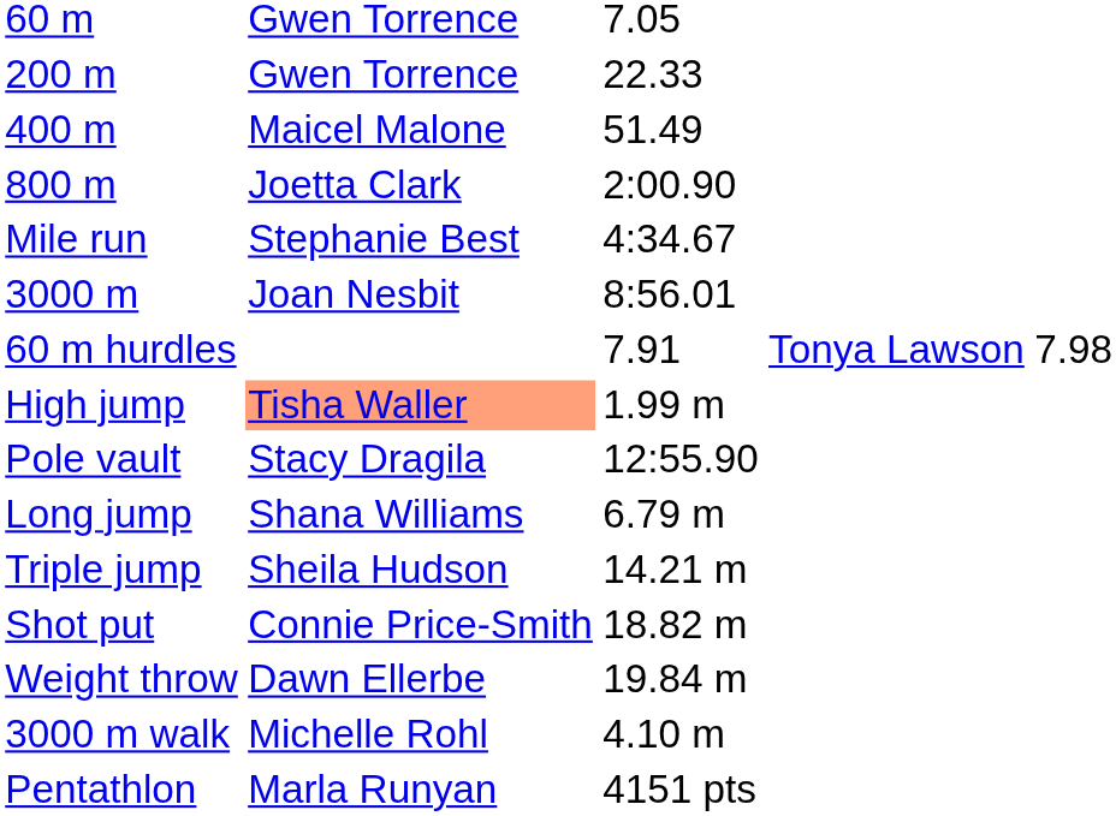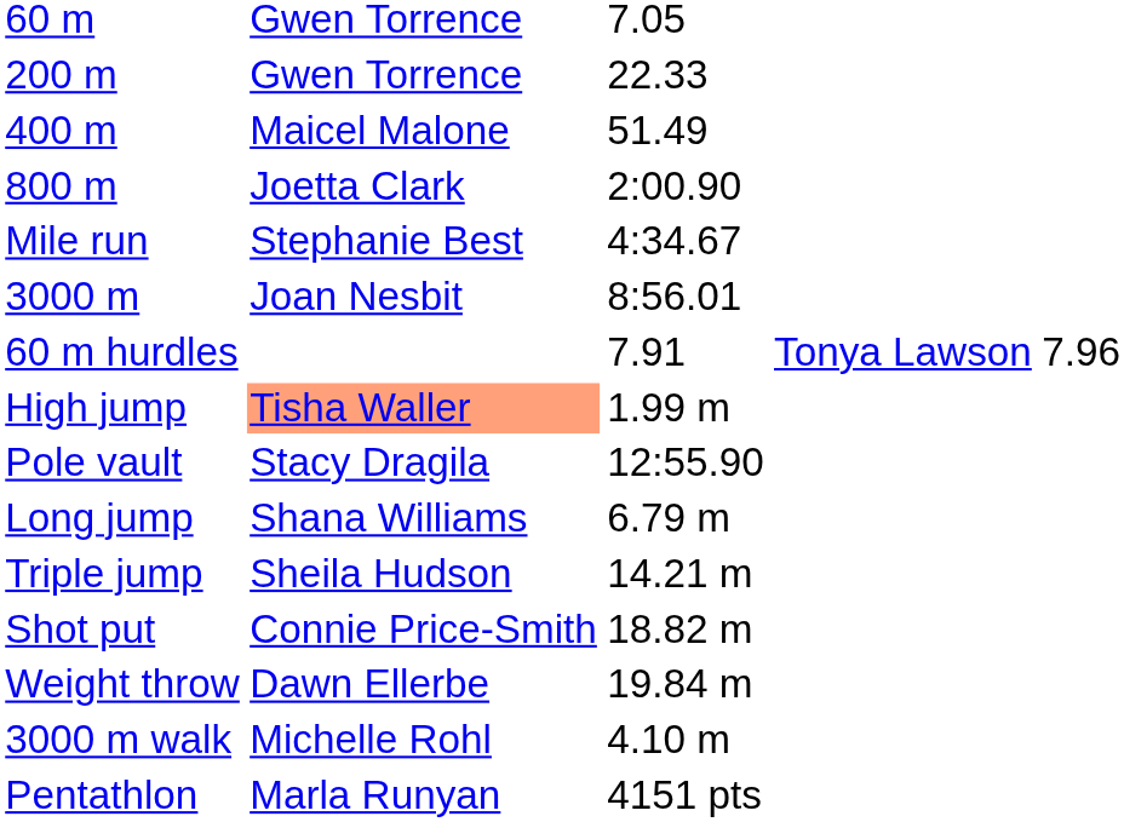 <table>
 <tr>
 <td><a href='#'>60 m</a></td>
 <td><a href='#'>Gwen Torrence</a></td>
 <td>7.05</td>
 <td></td>
 <td></td>
 <td></td>
 <td></td>
 </tr>
 <tr>
 <td><a href='#'>200 m</a></td>
 <td><a href='#'>Gwen Torrence</a></td>
 <td>22.33</td>
 <td></td>
 <td></td>
 <td></td>
 <td></td>
 </tr>
 <tr>
 <td><a href='#'>400 m</a></td>
 <td><a href='#'>Maicel Malone</a></td>
 <td>51.49</td>
 <td></td>
 <td></td>
 <td></td>
 <td></td>
 </tr>
 <tr>
 <td><a href='#'>800 m</a></td>
 <td><a href='#'>Joetta Clark</a></td>
 <td>2:00.90</td>
 <td></td>
 <td></td>
 <td></td>
 <td></td>
 </tr>
 <tr>
 <td><a href='#'>Mile run</a></td>
 <td><a href='#'>Stephanie Best</a></td>
 <td>4:34.67</td>
 <td></td>
 <td></td>
 <td></td>
 <td></td>
 </tr>
 <tr>
 <td><a href='#'>3000 m</a></td>
 <td><a href='#'>Joan Nesbit</a></td>
 <td>8:56.01</td>
 <td></td>
 <td></td>
 <td></td>
 <td></td>
 </tr>
 <tr>
 <td><a href='#'>60 m hurdles</a></td>
 <td></td>
 <td>7.91</td>
 <td><a href='#'>Tonya Lawson</a></td>
-<td>7.98</td>
+<td>7.96</td>
 <td></td>
 <td></td>
 </tr>
 <tr>
 <td><a href='#'>High jump</a></td>
 <td style="background: lightsalmon;"><a href='#'>Tisha Waller</a></td>
 <td>1.99 m</td>
 <td></td>
 <td></td>
 <td></td>
 <td></td>
 </tr>
 <tr>
 <td><a href='#'>Pole vault</a></td>
 <td><a href='#'>Stacy Dragila</a></td>
 <td>12:55.90</td>
 <td></td>
 <td></td>
 <td></td>
 <td></td>
 </tr>
 <tr>
 <td><a href='#'>Long jump</a></td>
 <td><a href='#'>Shana Williams</a></td>
 <td>6.79 m</td>
 <td></td>
 <td></td>
 <td></td>
 <td></td>
 </tr>
 <tr>
 <td><a href='#'>Triple jump</a></td>
 <td><a href='#'>Sheila Hudson</a></td>
 <td>14.21 m</td>
 <td></td>
 <td></td>
 <td></td>
 <td></td>
 </tr>
 <tr>
 <td><a href='#'>Shot put</a></td>
 <td><a href='#'>Connie Price-Smith</a></td>
 <td>18.82 m</td>
 <td></td>
 <td></td>
 <td></td>
 <td></td>
 </tr>
 <tr>
 <td><a href='#'>Weight throw</a></td>
 <td><a href='#'>Dawn Ellerbe</a></td>
 <td>19.84 m</td>
 <td></td>
 <td></td>
 <td></td>
 <td></td>
 </tr>
 <tr>
 <td><a href='#'>3000 m walk</a></td>
 <td><a href='#'>Michelle Rohl</a></td>
 <td>4.10 m</td>
 <td></td>
 <td></td>
 <td></td>
 <td></td>
 </tr>
 <tr>
 <td><a href='#'>Pentathlon</a></td>
 <td><a href='#'>Marla Runyan</a></td>
 <td>4151 pts</td>
 <td></td>
 <td></td>
 <td></td>
 <td></td>
 </tr>
 </table>
